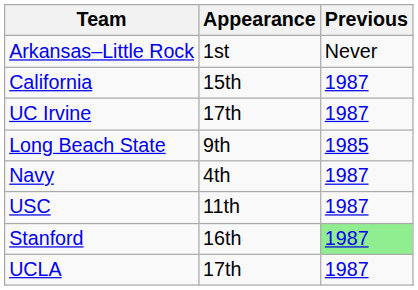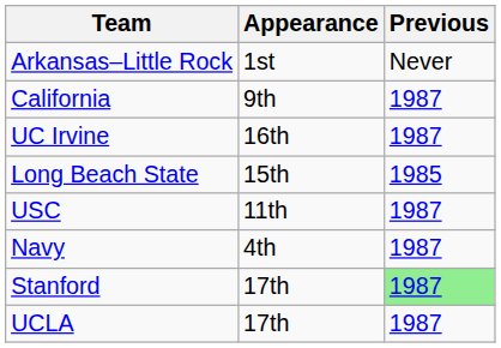 <table class="wikitable sortable">
 <tr>
 <th>Team</th>
 <th>Appearance</th>
 <th>Previous</th>
 </tr>
 <tr>
 <td><a href='#'>Arkansas–Little Rock</a></td>
 <td>1st</td>
 <td>Never</td>
 </tr>
 <tr>
 <td><a href='#'>California</a></td>
-<td>15th</td>
+<td>9th</td>
 <td><a href='#'>1987</a></td>
 </tr>
 <tr>
 <td><a href='#'>UC Irvine</a></td>
-<td>17th</td>
+<td>16th</td>
 <td><a href='#'>1987</a></td>
 </tr>
 <tr>
 <td><a href='#'>Long Beach State</a></td>
-<td>9th</td>
+<td>15th</td>
 <td><a href='#'>1985</a></td>
+</tr>
+<tr>
+<td><a href='#'>USC</a></td>
+<td>11th</td>
+<td><a href='#'>1987</a></td>
 </tr>
 <tr>
 <td><a href='#'>Navy</a></td>
 <td>4th</td>
 <td><a href='#'>1987</a></td>
 </tr>
 <tr>
-<td><a href='#'>USC</a></td>
-<td>11th</td>
-<td><a href='#'>1987</a></td>
-</tr>
-<tr>
 <td><a href='#'>Stanford</a></td>
-<td>16th</td>
+<td>17th</td>
 <td style="background: lightgreen;"><a href='#'>1987</a></td>
 </tr>
 <tr>
 <td><a href='#'>UCLA</a></td>
 <td>17th</td>
 <td><a href='#'>1987</a></td>
 </tr>
 </table>
